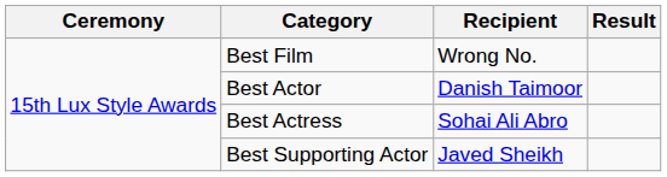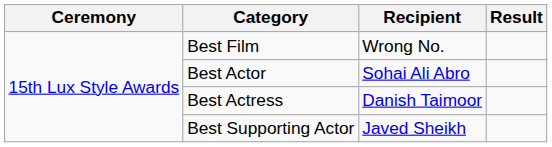 <table class="wikitable style">
 <tr>
 <th>Ceremony</th>
 <th>Category</th>
 <th>Recipient</th>
 <th>Result</th>
 </tr>
 <tr>
 <td rowspan="4"><a href='#'>15th Lux Style Awards</a></td>
 <td>Best Film</td>
 <td>Wrong No.</td>
 <td></td>
 </tr>
 <tr>
 <td>Best Actor</td>
-<td><a href='#'>Danish Taimoor</a></td>
+<td><a href='#'>Sohai Ali Abro</a></td>
 <td></td>
 </tr>
 <tr>
 <td>Best Actress</td>
-<td><a href='#'>Sohai Ali Abro</a></td>
+<td><a href='#'>Danish Taimoor</a></td>
 <td></td>
 </tr>
 <tr>
 <td>Best Supporting Actor</td>
 <td><a href='#'>Javed Sheikh</a></td>
 <td></td>
 </tr>
 </table>
